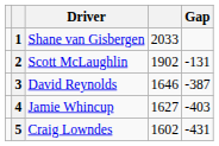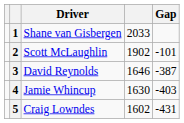 <table class="wikitable" style="font-size: 95%;">
 <tr>
 <th></th>
 <th></th>
 <th>Driver</th>
 <th></th>
 <th>Gap</th>
 </tr>
 <tr>
 <td align="left"></td>
 <th>1</th>
 <td> <a href='#'>Shane van Gisbergen</a></td>
 <td align="right">2033</td>
 <td align="right"></td>
 </tr>
 <tr>
 <td align="left"></td>
 <th>2</th>
 <td> <a href='#'>Scott McLaughlin</a></td>
 <td align="right">1902</td>
-<td align="right">-131</td>
+<td align="right">-101</td>
 </tr>
 <tr>
 <td align="left"></td>
 <th>3</th>
 <td> <a href='#'>David Reynolds</a></td>
 <td align="right">1646</td>
 <td align="right">-387</td>
 </tr>
 <tr>
 <td align="left"></td>
 <th>4</th>
 <td> <a href='#'>Jamie Whincup</a></td>
-<td align="right">1627</td>
+<td align="right">1630</td>
 <td align="right">-403</td>
 </tr>
 <tr>
 <td align="left"></td>
 <th>5</th>
 <td> <a href='#'>Craig Lowndes</a></td>
 <td align="right">1602</td>
 <td align="right">-431</td>
 </tr>
 </table>
